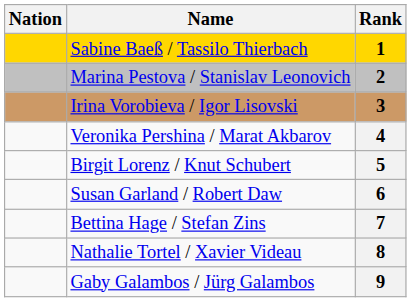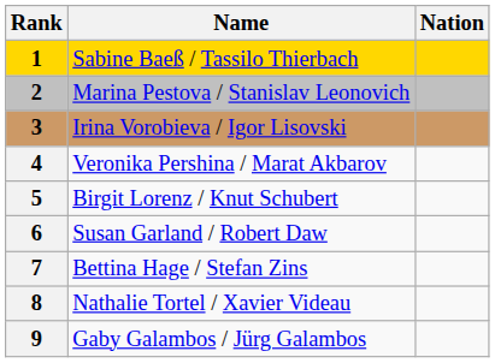 <table class="wikitable">
 <tr>
+<th>Rank</th>
+<th>Name</th>
 <th>Nation</th>
-<th>Name</th>
-<th>Rank</th>
 </tr>
 <tr bgcolor="gold">
+<td align="center"><strong>1</strong></td>
+<td><a href='#'>Sabine Baeß</a> / <a href='#'>Tassilo Thierbach</a></td>
 <td></td>
-<td><a href='#'>Sabine Baeß</a> / <a href='#'>Tassilo Thierbach</a></td>
-<td align="center"><strong>1</strong></td>
 </tr>
 <tr bgcolor="silver">
+<td align="center"><strong>2</strong></td>
+<td><a href='#'>Marina Pestova</a> / <a href='#'>Stanislav Leonovich</a></td>
 <td></td>
-<td><a href='#'>Marina Pestova</a> / <a href='#'>Stanislav Leonovich</a></td>
-<td align="center"><strong>2</strong></td>
 </tr>
 <tr bgcolor="cc9966">
+<td align="center"><strong>3</strong></td>
+<td><a href='#'>Irina Vorobieva</a> / <a href='#'>Igor Lisovski</a></td>
 <td></td>
-<td><a href='#'>Irina Vorobieva</a> / <a href='#'>Igor Lisovski</a></td>
-<td align="center"><strong>3</strong></td>
 </tr>
 <tr>
+<th>4</th>
+<td><a href='#'>Veronika Pershina</a> / <a href='#'>Marat Akbarov</a></td>
 <td></td>
-<td><a href='#'>Veronika Pershina</a> / <a href='#'>Marat Akbarov</a></td>
-<th>4</th>
 </tr>
 <tr>
+<th>5</th>
+<td><a href='#'>Birgit Lorenz</a> / <a href='#'>Knut Schubert</a></td>
 <td></td>
-<td><a href='#'>Birgit Lorenz</a> / <a href='#'>Knut Schubert</a></td>
-<th>5</th>
 </tr>
 <tr>
+<th>6</th>
+<td><a href='#'>Susan Garland</a> / <a href='#'>Robert Daw</a></td>
 <td></td>
-<td><a href='#'>Susan Garland</a> / <a href='#'>Robert Daw</a></td>
-<th>6</th>
 </tr>
 <tr>
+<th>7</th>
+<td><a href='#'>Bettina Hage</a> / <a href='#'>Stefan Zins</a></td>
 <td></td>
-<td><a href='#'>Bettina Hage</a> / <a href='#'>Stefan Zins</a></td>
-<th>7</th>
 </tr>
 <tr>
+<th>8</th>
+<td><a href='#'>Nathalie Tortel</a> / <a href='#'>Xavier Videau</a></td>
 <td></td>
-<td><a href='#'>Nathalie Tortel</a> / <a href='#'>Xavier Videau</a></td>
-<th>8</th>
 </tr>
 <tr>
+<th>9</th>
+<td><a href='#'>Gaby Galambos</a> / <a href='#'>Jürg Galambos</a></td>
 <td></td>
-<td><a href='#'>Gaby Galambos</a> / <a href='#'>Jürg Galambos</a></td>
-<th>9</th>
 </tr>
 </table>
